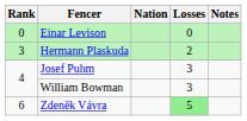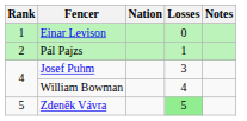 <table class="wikitable sortable" style="text-align:center">
 <tr>
 <th>Rank</th>
 <th>Fencer</th>
 <th>Nation</th>
 <th>Losses</th>
 <th>Notes</th>
 </tr>
 <tr bgcolor=bbf3bb>
-<td>0</td>
+<td>1</td>
 <td align=left><a href='#'>Einar Levison</a></td>
 <td align=left></td>
 <td>0</td>
 <td></td>
 </tr>
 <tr bgcolor=bbf3bb>
-<td>3</td>
-<td align=left><a href='#'>Hermann Plaskuda</a></td>
+<td>2</td>
+<td align=left>Pál Pajzs</td>
 <td align=left></td>
-<td>2</td>
+<td>1</td>
 <td></td>
 </tr>
 <tr>
 <td rowspan=2>4</td>
 <td align=left><a href='#'>Josef Puhm</a></td>
 <td align=left></td>
 <td>3</td>
 <td></td>
 </tr>
 <tr>
 <td align=left>William Bowman</td>
 <td align=left></td>
-<td>3</td>
+<td>4</td>
 <td></td>
 </tr>
 <tr>
-<td>6</td>
+<td>5</td>
 <td align=left><a href='#'>Zdeněk Vávra</a></td>
 <td align=left></td>
 <td style="background: lightgreen;">5</td>
 <td></td>
 </tr>
 </table>
